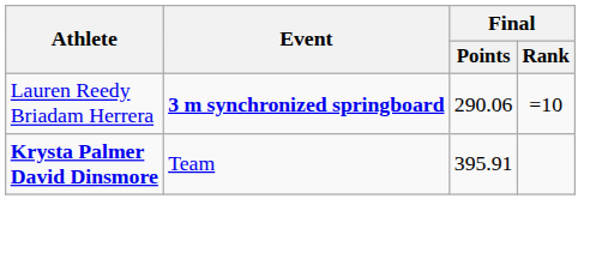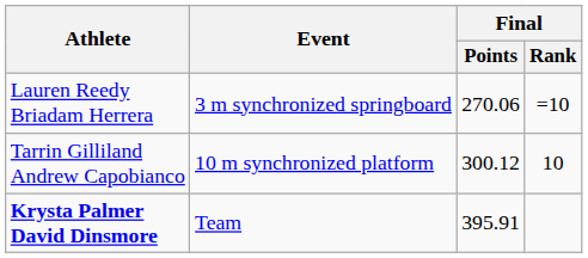 <table class="wikitable" style="font-size:90%;">
 <tr>
 <th rowspan=2>Athlete</th>
 <th rowspan=2>Event</th>
 <th colspan=2>Final</th>
 </tr>
 <tr style="font-size:95%">
 <th>Points</th>
 <th>Rank</th>
 </tr>
 <tr align=center>
 <td align=left><a href='#'>Lauren Reedy</a><br><a href='#'>Briadam Herrera</a></td>
-<td align=left><strong><a href='#'>3 m synchronized springboard</a></strong></td>
-<td>290.06</td>
+<td align=left><a href='#'>3 m synchronized springboard</a></td>
+<td>270.06</td>
 <td>=10</td>
+</tr>
+<tr align=center>
+<td align=left><a href='#'>Tarrin Gilliland</a><br><a href='#'>Andrew Capobianco</a></td>
+<td align=left><a href='#'>10 m synchronized platform</a></td>
+<td>300.12</td>
+<td>10</td>
 </tr>
 <tr align=center>
 <td align=left><strong><a href='#'>Krysta Palmer</a><br><a href='#'>David Dinsmore</a></strong></td>
 <td align=left><a href='#'>Team</a></td>
 <td>395.91</td>
 <td></td>
 </tr>
 </table>
